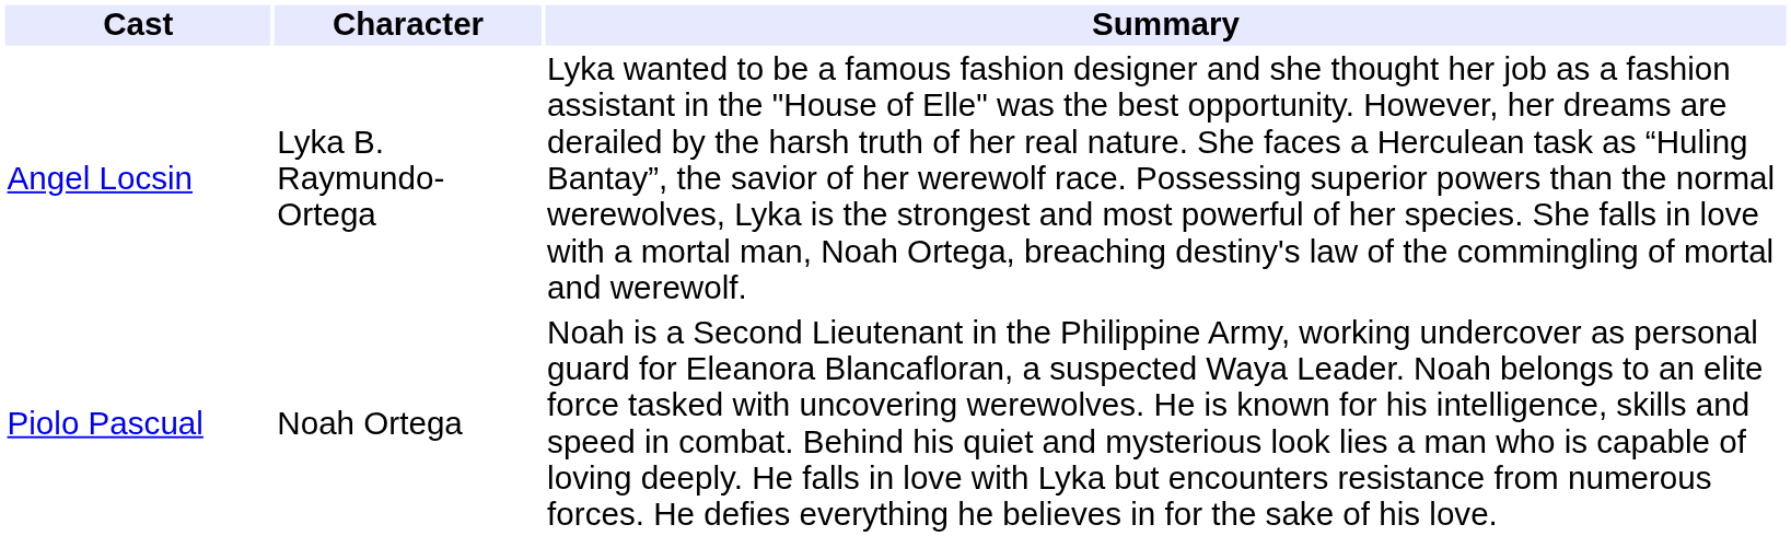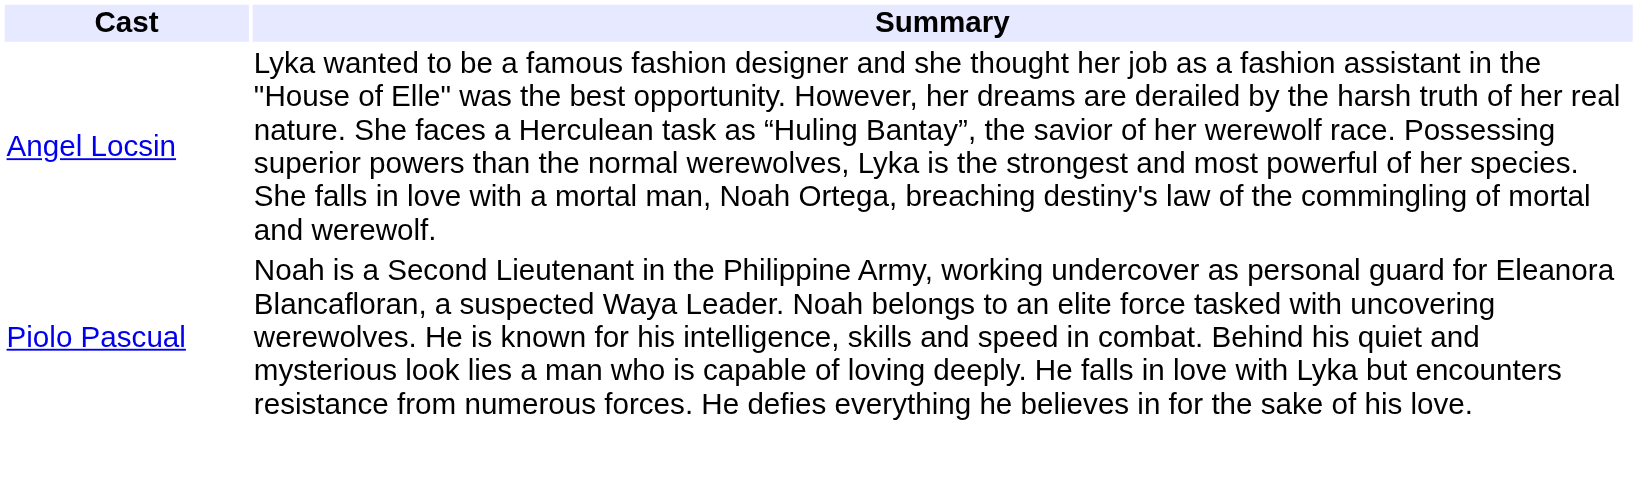 <table border="0"  style="margin:auto; width:100%;">
 <tr style="background:#e6e9ff; text-align:center;">
 <th style="width:15%;">Cast</th>
-<th style="width:15%;">Character</th>
 <th style="width:15px;">Summary</th>
 </tr>
 <tr>
 <td><a href='#'>Angel Locsin</a></td>
-<td>Lyka B. Raymundo-Ortega</td>
 <td>Lyka wanted to be a famous fashion designer and she thought her job as a fashion assistant in the "House of Elle" was the best opportunity. However, her dreams are derailed by the harsh truth of her real nature. She faces a Herculean task as “Huling Bantay”, the savior of her werewolf race.  Possessing superior powers than the normal werewolves, Lyka is the strongest and most powerful of her species. She falls in love with a mortal man, Noah Ortega, breaching destiny's law of the commingling of mortal and werewolf.</td>
 </tr>
 <tr>
 <td><a href='#'>Piolo Pascual</a></td>
-<td>Noah Ortega</td>
 <td>Noah is a Second Lieutenant in the Philippine Army, working undercover as personal guard for Eleanora Blancafloran, a suspected Waya Leader.  Noah belongs to an elite force tasked with uncovering werewolves. He is known for his intelligence, skills and speed in combat. Behind his quiet and mysterious look lies a man who is capable of loving deeply. He falls in love with Lyka but encounters resistance from numerous forces.  He defies everything he believes in for the sake of his love.</td>
 </tr>
 </table>
